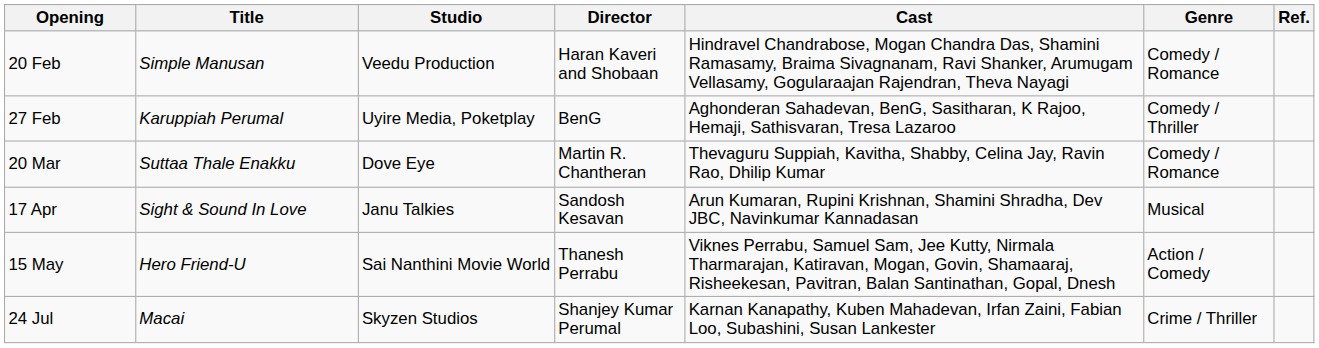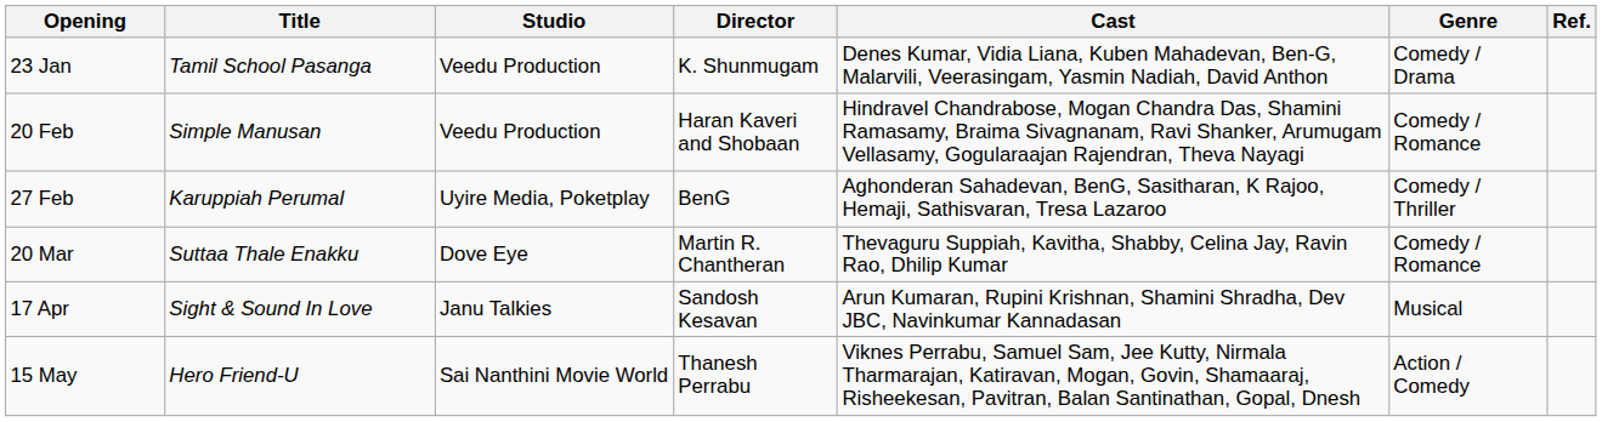 <table class="wikitable">
 <tr style="background:#b0e0e6; text-align:center;">
 <th style="width:10%;">Opening</th>
 <th style="width:17%;">Title</th>
 <th style="width:15%;">Studio</th>
 <th>Director</th>
 <th>Cast</th>
 <th style="width:10%;">Genre</th>
 <th>Ref.</th>
+</tr>
+<tr>
+<td>23 Jan</td>
+<td><em>Tamil School Pasanga</em></td>
+<td>Veedu Production</td>
+<td>K. Shunmugam</td>
+<td>Denes Kumar, Vidia Liana, Kuben Mahadevan, Ben-G, Malarvili, Veerasingam, Yasmin Nadiah, David Anthon</td>
+<td>Comedy / Drama</td>
+<td></td>
 </tr>
 <tr>
 <td>20 Feb</td>
 <td><em>Simple Manusan</em></td>
 <td>Veedu Production</td>
 <td>Haran Kaveri and Shobaan</td>
 <td>Hindravel Chandrabose, Mogan Chandra Das, Shamini Ramasamy, Braima Sivagnanam, Ravi Shanker, Arumugam Vellasamy, Gogularaajan Rajendran, Theva Nayagi</td>
 <td>Comedy / Romance</td>
 <td></td>
 </tr>
 <tr>
 <td>27 Feb</td>
 <td><em>Karuppiah Perumal</em></td>
 <td>Uyire Media, Poketplay</td>
 <td>BenG</td>
 <td>Aghonderan Sahadevan, BenG, Sasitharan, K Rajoo, Hemaji, Sathisvaran, Tresa Lazaroo</td>
 <td>Comedy / Thriller</td>
 <td></td>
 </tr>
 <tr>
 <td>20 Mar</td>
 <td><em>Suttaa Thale Enakku</em></td>
 <td>Dove Eye</td>
 <td>Martin R. Chantheran</td>
 <td>Thevaguru Suppiah, Kavitha, Shabby, Celina Jay, Ravin Rao, Dhilip Kumar</td>
 <td>Comedy / Romance</td>
 <td></td>
 </tr>
 <tr>
 <td>17 Apr</td>
 <td><em>Sight & Sound In Love</em></td>
 <td>Janu Talkies</td>
 <td>Sandosh Kesavan</td>
 <td>Arun Kumaran, Rupini Krishnan, Shamini Shradha, Dev JBC, Navinkumar Kannadasan</td>
 <td>Musical</td>
 <td></td>
 </tr>
 <tr>
 <td>15 May</td>
 <td><em>Hero Friend-U</em></td>
 <td>Sai Nanthini Movie World</td>
 <td>Thanesh Perrabu</td>
 <td>Viknes Perrabu, Samuel Sam, Jee Kutty, Nirmala Tharmarajan, Katiravan, Mogan, Govin, Shamaaraj, Risheekesan, Pavitran, Balan Santinathan, Gopal, Dnesh</td>
 <td>Action / Comedy</td>
 <td></td>
 </tr>
-<tr>
-<td>24 Jul</td>
-<td><em>Macai</em></td>
-<td>Skyzen Studios</td>
-<td>Shanjey Kumar Perumal</td>
-<td>Karnan Kanapathy, Kuben Mahadevan, Irfan Zaini, Fabian Loo, Subashini, Susan Lankester</td>
-<td>Crime / Thriller</td>
-<td></td>
-</tr>
 </table>
